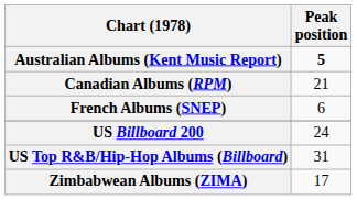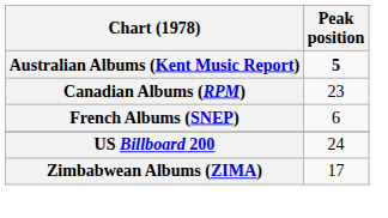 <table class="wikitable sortable plainrowheaders" style="text-align:center;">
 <tr>
 <th scope="col">Chart (1978)</th>
 <th scope="col">Peak<br>position</th>
 </tr>
 <tr>
 <th scope="row">Australian Albums (<a href='#'>Kent Music Report</a>)</th>
 <td><strong>5</strong></td>
 </tr>
 <tr>
 <th scope="row">Canadian Albums (<em><a href='#'>RPM</a></em>)</th>
-<td>21</td>
+<td>23</td>
 </tr>
 <tr>
 <th scope="row">French Albums (<a href='#'>SNEP</a>)</th>
 <td>6</td>
 </tr>
 <tr>
 </tr>
 <tr>
 <th scope="row">US <a href='#'><em>Billboard</em> 200</a></th>
 <td>24</td>
 </tr>
 <tr>
-<th scope="row">US <a href='#'>Top R&B/Hip-Hop Albums</a> (<em><a href='#'>Billboard</a></em>)</th>
-<td>31</td>
-</tr>
-<tr>
 <th scope="row">Zimbabwean Albums (<a href='#'>ZIMA</a>)</th>
 <td>17</td>
 </tr>
 </table>
